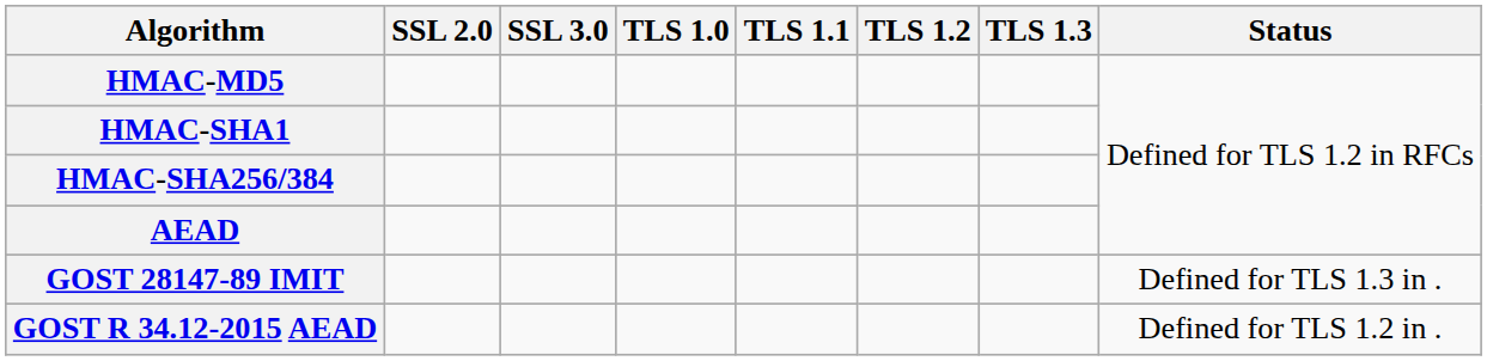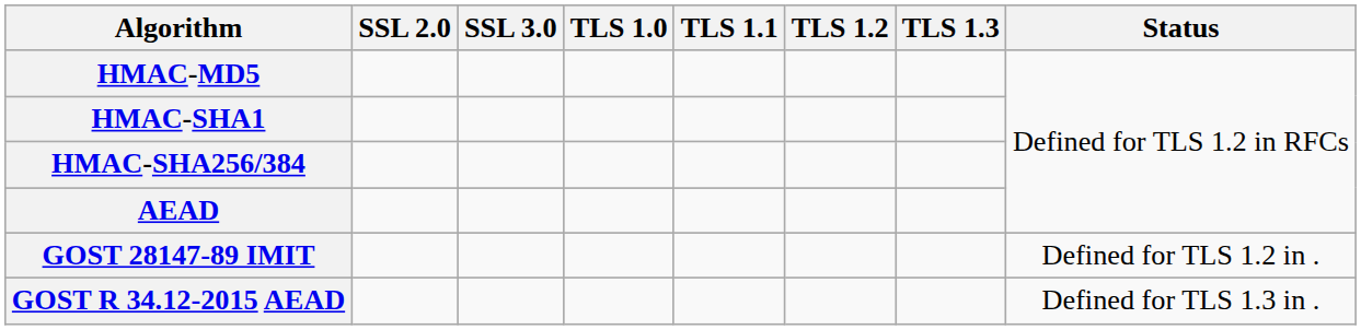 <table class="wikitable"style=text-align:center>
 <tr>
 <th scope=col>Algorithm</th>
 <th scope=col>SSL 2.0</th>
 <th scope=col>SSL 3.0</th>
 <th scope=col>TLS 1.0</th>
 <th scope=col>TLS 1.1</th>
 <th scope=col>TLS 1.2</th>
 <th scope=col>TLS 1.3</th>
 <th scope=col>Status</th>
 </tr>
 <tr>
 <th scope=row><a href='#'>HMAC</a>-<a href='#'>MD5</a></th>
 <td></td>
 <td></td>
 <td></td>
 <td></td>
 <td></td>
 <td></td>
 <td rowspan=4>Defined for TLS 1.2 in RFCs</td>
 </tr>
 <tr>
 <th scope=row><a href='#'>HMAC</a>-<a href='#'>SHA1</a></th>
 <td></td>
 <td></td>
 <td></td>
 <td></td>
 <td></td>
 <td></td>
 </tr>
 <tr>
 <th scope=row><a href='#'>HMAC</a>-<a href='#'>SHA256/384</a></th>
 <td></td>
 <td></td>
 <td></td>
 <td></td>
 <td></td>
 <td></td>
 </tr>
 <tr>
 <th scope=row><a href='#'>AEAD</a></th>
 <td></td>
 <td></td>
 <td></td>
 <td></td>
 <td></td>
 <td></td>
 </tr>
 <tr>
 <th scope=row><a href='#'>GOST 28147-89 IMIT</a></th>
 <td></td>
 <td></td>
 <td></td>
 <td></td>
 <td></td>
 <td></td>
-<td>Defined for TLS 1.3 in .</td>
+<td>Defined for TLS 1.2 in .</td>
 </tr>
 <tr>
 <th scope=row><a href='#'>GOST R 34.12-2015</a> <a href='#'>AEAD</a></th>
 <td></td>
 <td></td>
 <td></td>
 <td></td>
 <td></td>
 <td></td>
-<td>Defined for TLS 1.2 in .</td>
+<td>Defined for TLS 1.3 in .</td>
 </tr>
 </table>
